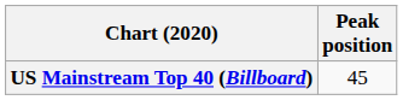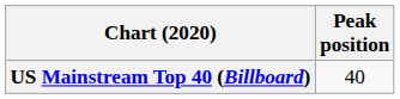 <table class="wikitable plainrowheaders" style="text-align:center">
 <tr>
 <th scope="col">Chart (2020)</th>
 <th scope="col">Peak<br>position</th>
 </tr>
 <tr>
 <th scope="row">US <a href='#'>Mainstream Top 40</a> (<em><a href='#'>Billboard</a></em>)</th>
-<td>45</td>
+<td>40</td>
 </tr>
 </table>
